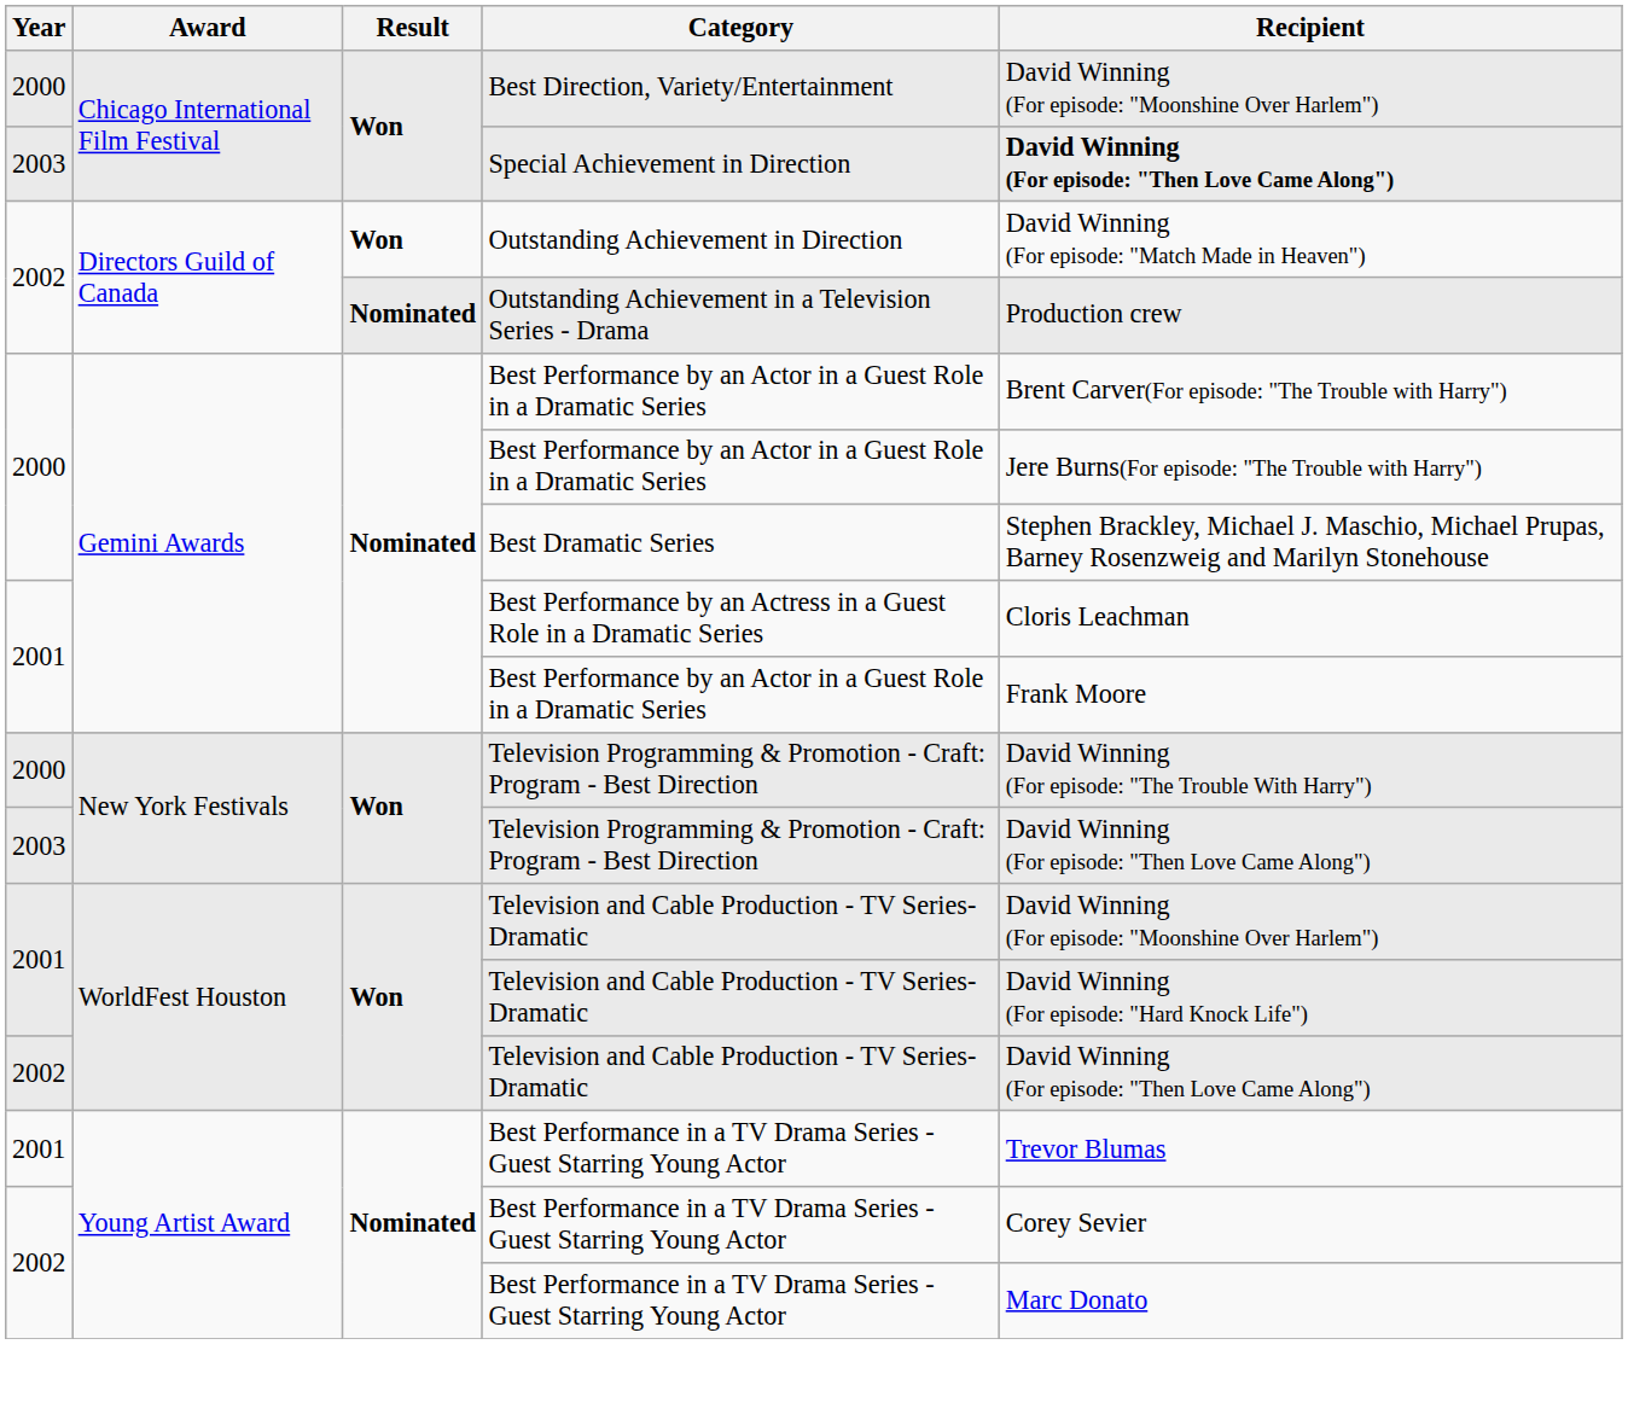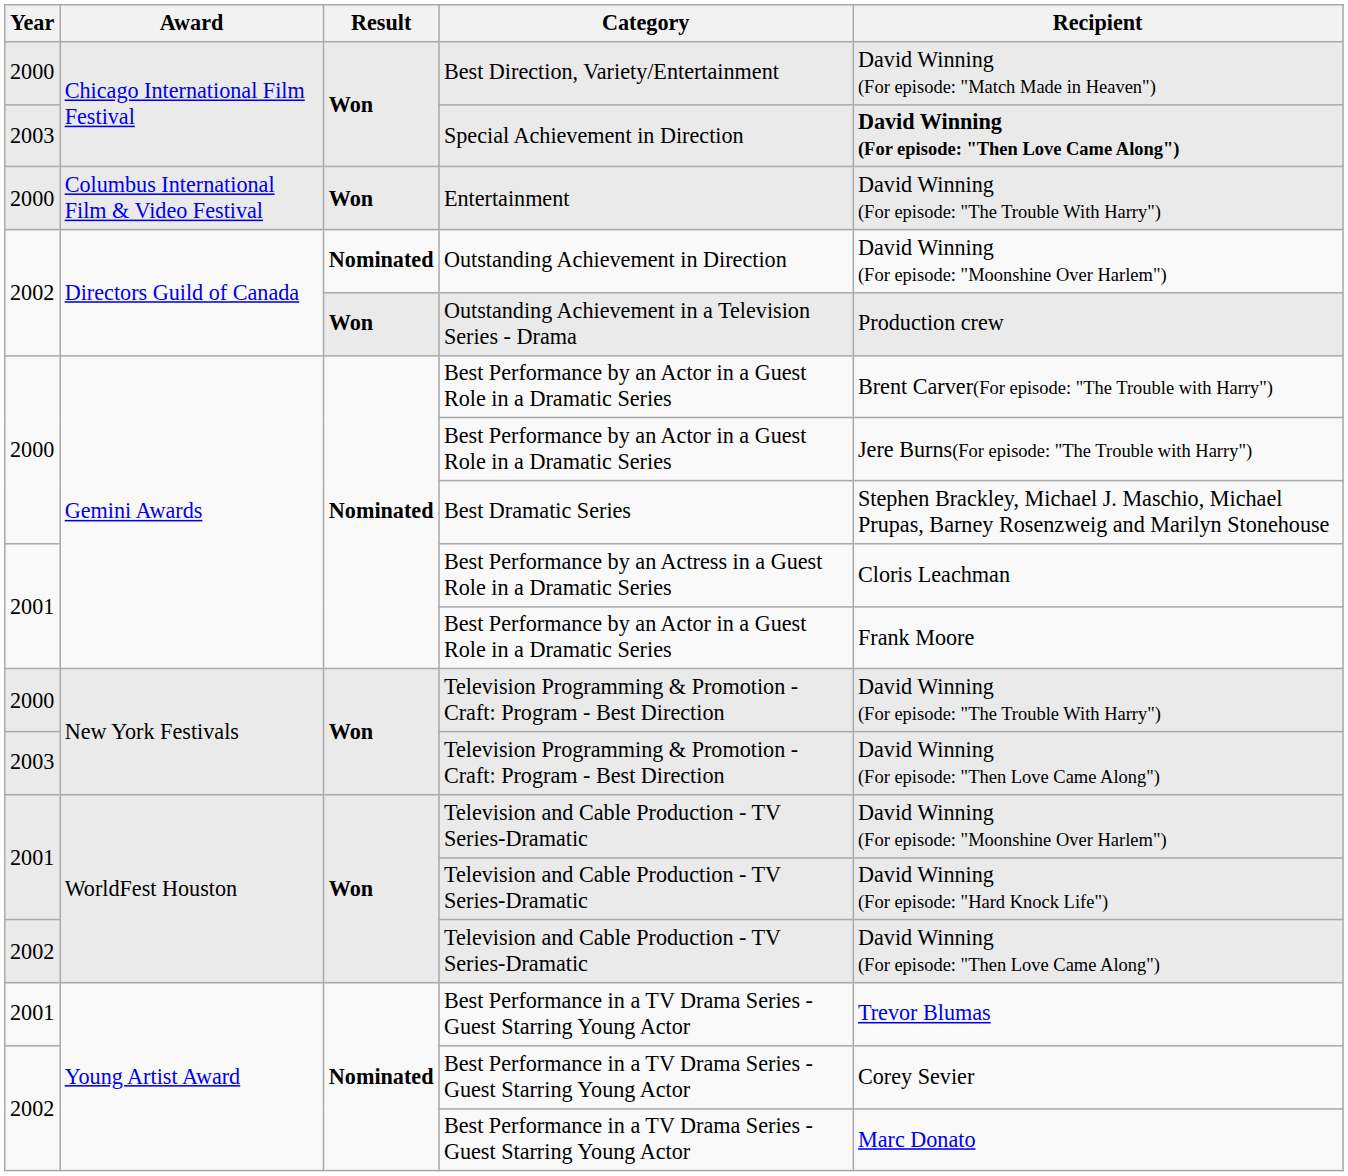 <table class="wikitable" style="font-size: 90%;">
 <tr>
 <th>Year</th>
 <th>Award</th>
 <th>Result</th>
 <th>Category</th>
 <th>Recipient</th>
 </tr>
 <tr style="background-color: #EAEAEA;">
 <td>2000</td>
 <td rowspan=2><a href='#'>Chicago International Film Festival</a></td>
 <td rowspan=2><strong>Won</strong></td>
 <td>Best Direction, Variety/Entertainment</td>
-<td>David Winning<br><small>(For episode: "Moonshine Over Harlem")</small></td>
+<td>David Winning<br><small>(For episode: "Match Made in Heaven")</small></td>
 </tr>
 <tr style="background-color: #EAEAEA;">
 <td>2003</td>
 <td>Special Achievement in Direction</td>
 <td><strong>David Winning<br><small>(For episode: "Then Love Came Along")</small></strong></td>
 </tr>
+<tr style="background-color: #EAEAEA;">
+<td>2000</td>
+<td><a href='#'>Columbus International Film & Video Festival</a></td>
+<td><strong>Won</strong></td>
+<td>Entertainment</td>
+<td>David Winning<br><small>(For episode: "The Trouble With Harry")</small></td>
+</tr>
 <tr>
 <td rowspan=2>2002</td>
 <td rowspan=2><a href='#'>Directors Guild of Canada</a></td>
-<td><strong>Won</strong></td>
+<td><strong>Nominated</strong></td>
 <td>Outstanding Achievement in Direction</td>
-<td>David Winning<br><small>(For episode: "Match Made in Heaven")</small></td>
+<td>David Winning<br><small>(For episode: "Moonshine Over Harlem")</small></td>
 </tr>
 <tr style="background-color: #EAEAEA;">
-<td><strong>Nominated</strong></td>
+<td><strong>Won</strong></td>
 <td>Outstanding Achievement in a Television Series - Drama</td>
 <td>Production crew</td>
 </tr>
 <tr>
 <td rowspan=3>2000</td>
 <td rowspan=5><a href='#'>Gemini Awards</a></td>
 <td rowspan=5><strong>Nominated</strong></td>
 <td>Best Performance by an Actor in a Guest Role in a Dramatic Series</td>
 <td>Brent Carver<small>(For episode: "The Trouble with Harry")</small></td>
 </tr>
 <tr>
 <td>Best Performance by an Actor in a Guest Role in a Dramatic Series</td>
 <td>Jere Burns<small>(For episode: "The Trouble with Harry")</small></td>
 </tr>
 <tr>
 <td>Best Dramatic Series</td>
 <td>Stephen Brackley, Michael J. Maschio, Michael Prupas, Barney Rosenzweig and Marilyn Stonehouse</td>
 </tr>
 <tr>
 <td rowspan=2>2001</td>
 <td>Best Performance by an Actress in a Guest Role in a Dramatic Series</td>
 <td>Cloris Leachman</td>
 </tr>
 <tr>
 <td>Best Performance by an Actor in a Guest Role in a Dramatic Series</td>
 <td>Frank Moore</td>
 </tr>
 <tr style="background-color: #EAEAEA;">
 <td>2000</td>
 <td rowspan=2>New York Festivals</td>
 <td rowspan=2><strong>Won</strong></td>
 <td>Television Programming & Promotion - Craft: Program - Best Direction</td>
 <td>David Winning<br><small>(For episode: "The Trouble With Harry")</small></td>
 </tr>
 <tr style="background-color: #EAEAEA;">
 <td>2003</td>
 <td>Television Programming & Promotion - Craft: Program - Best Direction</td>
 <td>David Winning<br><small>(For episode: "Then Love Came Along")</small></td>
 </tr>
 <tr style="background-color: #EAEAEA;">
 <td rowspan=2>2001</td>
 <td rowspan=3>WorldFest Houston</td>
 <td rowspan=3><strong>Won</strong></td>
 <td>Television and Cable Production - TV Series-Dramatic</td>
 <td>David Winning<br><small>(For episode: "Moonshine Over Harlem")</small></td>
 </tr>
 <tr style="background-color: #EAEAEA;">
 <td>Television and Cable Production - TV Series-Dramatic</td>
 <td>David Winning<br><small>(For episode: "Hard Knock Life")</small></td>
 </tr>
 <tr style="background-color: #EAEAEA;">
 <td>2002</td>
 <td>Television and Cable Production - TV Series-Dramatic</td>
 <td>David Winning<br><small>(For episode: "Then Love Came Along")</small></td>
 </tr>
 <tr>
 <td>2001</td>
 <td rowspan=3><a href='#'>Young Artist Award</a></td>
 <td rowspan=3><strong>Nominated</strong></td>
 <td>Best Performance in a TV Drama Series - Guest Starring Young Actor</td>
 <td><a href='#'>Trevor Blumas</a></td>
 </tr>
 <tr>
 <td rowspan=2>2002</td>
 <td>Best Performance in a TV Drama Series - Guest Starring Young Actor</td>
 <td>Corey Sevier</td>
 </tr>
 <tr>
 <td>Best Performance in a TV Drama Series - Guest Starring Young Actor</td>
 <td><a href='#'>Marc Donato</a></td>
 </tr>
 </table>
